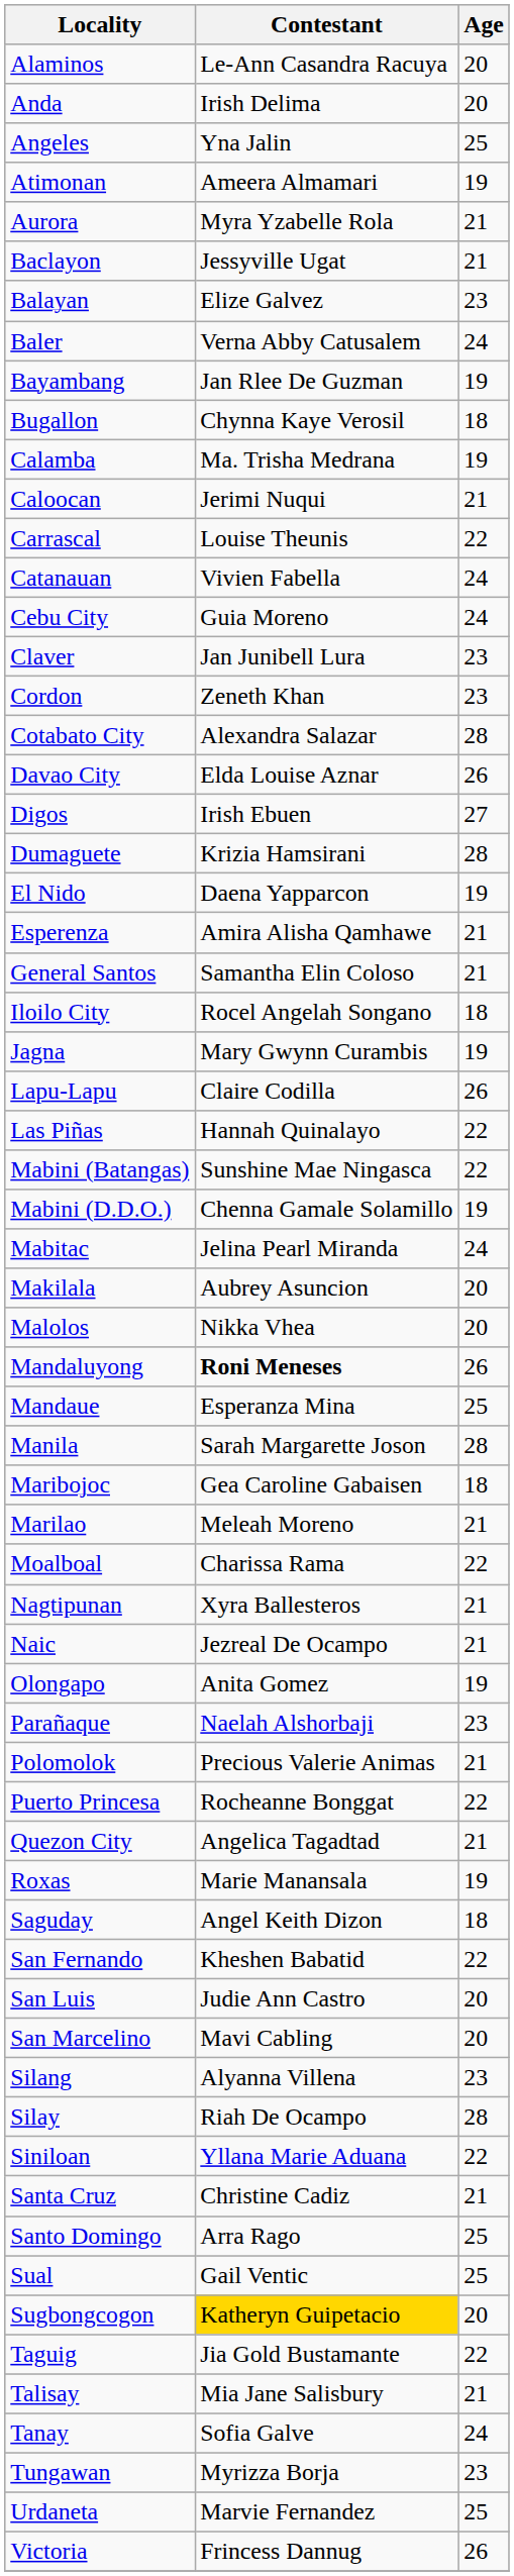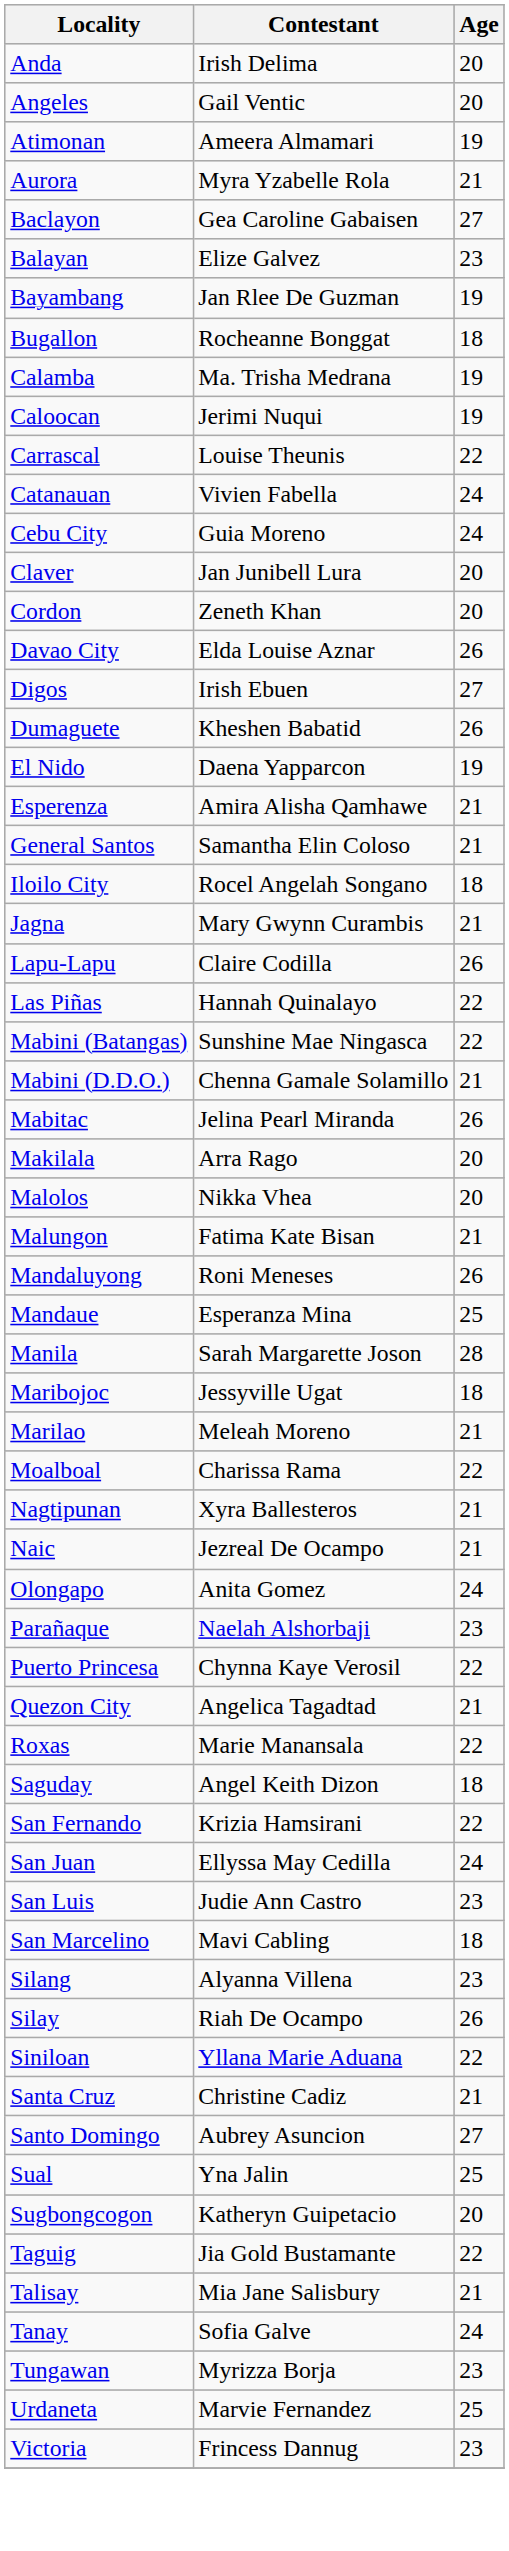 <table class="wikitable sortable" style="font-size: 95%;">
 <tr>
 <th>Locality</th>
 <th>Contestant</th>
 <th>Age</th>
-</tr>
-<tr>
-<td><a href='#'>Alaminos</a></td>
-<td>Le-Ann Casandra Racuya</td>
-<td>20</td>
 </tr>
 <tr>
 <td><a href='#'>Anda</a></td>
 <td>Irish Delima</td>
 <td>20</td>
 </tr>
 <tr>
 <td><a href='#'>Angeles</a></td>
-<td>Yna Jalin</td>
-<td>25</td>
+<td>Gail Ventic</td>
+<td>20</td>
 </tr>
 <tr>
 <td><a href='#'>Atimonan</a></td>
 <td>Ameera Almamari</td>
 <td>19</td>
 </tr>
 <tr>
 <td><a href='#'>Aurora</a></td>
 <td>Myra Yzabelle Rola</td>
 <td>21</td>
 </tr>
 <tr>
 <td><a href='#'>Baclayon</a></td>
-<td>Jessyville Ugat</td>
-<td>21</td>
+<td>Gea Caroline Gabaisen</td>
+<td>27</td>
 </tr>
 <tr>
 <td><a href='#'>Balayan</a></td>
 <td>Elize Galvez</td>
 <td>23</td>
-</tr>
-<tr>
-<td><a href='#'>Baler</a></td>
-<td>Verna Abby Catusalem</td>
-<td>24</td>
 </tr>
 <tr>
 <td><a href='#'>Bayambang</a></td>
 <td>Jan Rlee De Guzman</td>
 <td>19</td>
 </tr>
 <tr>
 <td><a href='#'>Bugallon</a></td>
-<td>Chynna Kaye Verosil</td>
+<td>Rocheanne Bonggat</td>
 <td>18</td>
 </tr>
 <tr>
 <td><a href='#'>Calamba</a></td>
 <td>Ma. Trisha Medrana</td>
 <td>19</td>
 </tr>
 <tr>
 <td><a href='#'>Caloocan</a></td>
 <td>Jerimi Nuqui</td>
-<td>21</td>
+<td>19</td>
 </tr>
 <tr>
 <td><a href='#'>Carrascal</a></td>
 <td>Louise Theunis</td>
 <td>22</td>
 </tr>
 <tr>
 <td><a href='#'>Catanauan</a></td>
 <td>Vivien Fabella</td>
 <td>24</td>
 </tr>
 <tr>
 <td><a href='#'>Cebu City</a></td>
 <td>Guia Moreno</td>
 <td>24</td>
 </tr>
 <tr>
 <td><a href='#'>Claver</a></td>
 <td>Jan Junibell Lura</td>
-<td>23</td>
+<td>20</td>
 </tr>
 <tr>
 <td><a href='#'>Cordon</a></td>
 <td>Zeneth Khan</td>
-<td>23</td>
-</tr>
-<tr>
-<td><a href='#'>Cotabato City</a></td>
-<td>Alexandra Salazar</td>
-<td>28</td>
+<td>20</td>
 </tr>
 <tr>
 <td><a href='#'>Davao City</a></td>
 <td>Elda Louise Aznar</td>
 <td>26</td>
 </tr>
 <tr>
 <td><a href='#'>Digos</a></td>
 <td>Irish Ebuen</td>
 <td>27</td>
 </tr>
 <tr>
 <td><a href='#'>Dumaguete</a></td>
-<td>Krizia Hamsirani</td>
-<td>28</td>
+<td>Kheshen Babatid</td>
+<td>26</td>
 </tr>
 <tr>
 <td><a href='#'>El Nido</a></td>
 <td>Daena Yapparcon</td>
 <td>19</td>
 </tr>
 <tr>
 <td><a href='#'>Esperenza</a></td>
 <td>Amira Alisha Qamhawe</td>
 <td>21</td>
 </tr>
 <tr>
 <td><a href='#'>General Santos</a></td>
 <td>Samantha Elin Coloso</td>
 <td>21</td>
 </tr>
 <tr>
 <td><a href='#'>Iloilo City</a></td>
 <td>Rocel Angelah Songano</td>
 <td>18</td>
 </tr>
 <tr>
 <td><a href='#'>Jagna</a></td>
 <td>Mary Gwynn Curambis</td>
-<td>19</td>
+<td>21</td>
 </tr>
 <tr>
 <td><a href='#'>Lapu-Lapu</a></td>
 <td>Claire Codilla</td>
 <td>26</td>
 </tr>
 <tr>
 <td><a href='#'>Las Piñas</a></td>
 <td>Hannah Quinalayo</td>
 <td>22</td>
 </tr>
 <tr>
 <td><a href='#'>Mabini (Batangas)</a></td>
 <td>Sunshine Mae Ningasca</td>
 <td>22</td>
 </tr>
 <tr>
 <td><a href='#'>Mabini (D.D.O.)</a></td>
 <td>Chenna Gamale Solamillo</td>
-<td>19</td>
+<td>21</td>
 </tr>
 <tr>
 <td><a href='#'>Mabitac</a></td>
 <td>Jelina Pearl Miranda</td>
-<td>24</td>
+<td>26</td>
 </tr>
 <tr>
 <td><a href='#'>Makilala</a></td>
-<td>Aubrey Asuncion</td>
+<td>Arra Rago</td>
 <td>20</td>
 </tr>
 <tr>
 <td><a href='#'>Malolos</a></td>
 <td>Nikka Vhea</td>
 <td>20</td>
 </tr>
 <tr>
+<td><a href='#'>Malungon</a></td>
+<td>Fatima Kate Bisan</td>
+<td>21</td>
+</tr>
+<tr>
 <td><a href='#'>Mandaluyong</a></td>
-<td><strong>Roni Meneses</strong></td>
+<td>Roni Meneses</td>
 <td>26</td>
 </tr>
 <tr>
 <td><a href='#'>Mandaue</a></td>
 <td>Esperanza Mina</td>
 <td>25</td>
 </tr>
 <tr>
 <td><a href='#'>Manila</a></td>
 <td>Sarah Margarette Joson</td>
 <td>28</td>
 </tr>
 <tr>
 <td><a href='#'>Maribojoc</a></td>
-<td>Gea Caroline Gabaisen</td>
+<td>Jessyville Ugat</td>
 <td>18</td>
 </tr>
 <tr>
 <td><a href='#'>Marilao</a></td>
 <td>Meleah Moreno</td>
 <td>21</td>
 </tr>
 <tr>
 <td><a href='#'>Moalboal</a></td>
 <td>Charissa Rama</td>
 <td>22</td>
 </tr>
 <tr>
 <td><a href='#'>Nagtipunan</a></td>
 <td>Xyra Ballesteros</td>
 <td>21</td>
 </tr>
 <tr>
 <td><a href='#'>Naic</a></td>
 <td>Jezreal De Ocampo</td>
 <td>21</td>
 </tr>
 <tr>
 <td><a href='#'>Olongapo</a></td>
 <td>Anita Gomez</td>
-<td>19</td>
+<td>24</td>
 </tr>
 <tr>
 <td><a href='#'>Parañaque</a></td>
 <td><a href='#'>Naelah Alshorbaji</a></td>
 <td>23</td>
 </tr>
 <tr>
-<td><a href='#'>Polomolok</a></td>
-<td>Precious Valerie Animas</td>
-<td>21</td>
-</tr>
-<tr>
 <td><a href='#'>Puerto Princesa</a></td>
-<td>Rocheanne Bonggat</td>
+<td>Chynna Kaye Verosil</td>
 <td>22</td>
 </tr>
 <tr>
 <td><a href='#'>Quezon City</a></td>
 <td>Angelica Tagadtad</td>
 <td>21</td>
 </tr>
 <tr>
 <td><a href='#'>Roxas</a></td>
 <td>Marie Manansala</td>
-<td>19</td>
+<td>22</td>
 </tr>
 <tr>
 <td><a href='#'>Saguday</a></td>
 <td>Angel Keith Dizon</td>
 <td>18</td>
 </tr>
 <tr>
 <td><a href='#'>San Fernando</a></td>
-<td>Kheshen Babatid</td>
+<td>Krizia Hamsirani</td>
 <td>22</td>
+</tr>
+<tr>
+<td><a href='#'>San Juan</a></td>
+<td>Ellyssa May Cedilla</td>
+<td>24</td>
 </tr>
 <tr>
 <td><a href='#'>San Luis</a></td>
 <td>Judie Ann Castro</td>
-<td>20</td>
+<td>23</td>
 </tr>
 <tr>
 <td><a href='#'>San Marcelino</a></td>
 <td>Mavi Cabling</td>
-<td>20</td>
+<td>18</td>
 </tr>
 <tr>
 <td><a href='#'>Silang</a></td>
 <td>Alyanna Villena</td>
 <td>23</td>
 </tr>
 <tr>
 <td><a href='#'>Silay</a></td>
 <td>Riah De Ocampo</td>
-<td>28</td>
+<td>26</td>
 </tr>
 <tr>
 <td><a href='#'>Siniloan</a></td>
 <td><a href='#'>Yllana Marie Aduana</a></td>
 <td>22</td>
 </tr>
 <tr>
 <td><a href='#'>Santa Cruz</a></td>
 <td>Christine Cadiz</td>
 <td>21</td>
 </tr>
 <tr>
 <td><a href='#'>Santo Domingo</a></td>
-<td>Arra Rago</td>
-<td>25</td>
+<td>Aubrey Asuncion</td>
+<td>27</td>
 </tr>
 <tr>
 <td><a href='#'>Sual</a></td>
-<td>Gail Ventic</td>
+<td>Yna Jalin</td>
 <td>25</td>
 </tr>
 <tr>
 <td><a href='#'>Sugbongcogon</a></td>
-<td style="background: gold;">Katheryn Guipetacio</td>
+<td>Katheryn Guipetacio</td>
 <td>20</td>
 </tr>
 <tr>
 <td><a href='#'>Taguig</a></td>
 <td>Jia Gold Bustamante</td>
 <td>22</td>
 </tr>
 <tr>
 <td><a href='#'>Talisay</a></td>
 <td>Mia Jane Salisbury</td>
 <td>21</td>
 </tr>
 <tr>
 <td><a href='#'>Tanay</a></td>
 <td>Sofia Galve</td>
 <td>24</td>
 </tr>
 <tr>
 <td><a href='#'>Tungawan</a></td>
 <td>Myrizza Borja</td>
 <td>23</td>
 </tr>
 <tr>
 <td><a href='#'>Urdaneta</a></td>
 <td>Marvie Fernandez</td>
 <td>25</td>
 </tr>
 <tr>
 <td><a href='#'>Victoria</a></td>
 <td>Frincess Dannug</td>
-<td>26</td>
+<td>23</td>
 </tr>
 <tr>
 </tr>
 </table>
